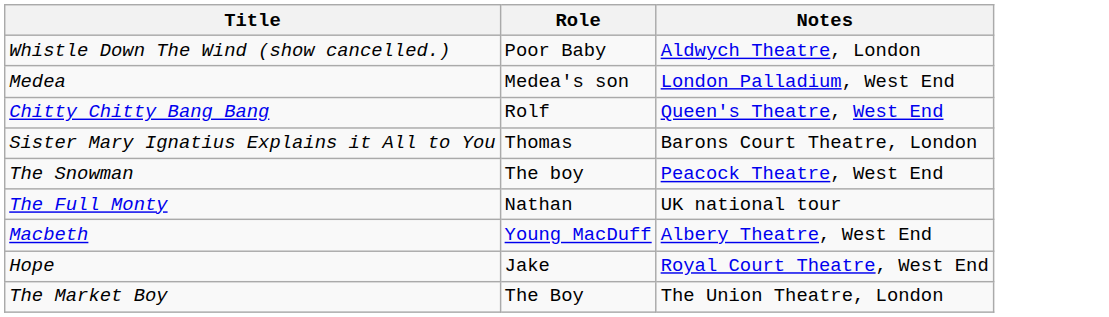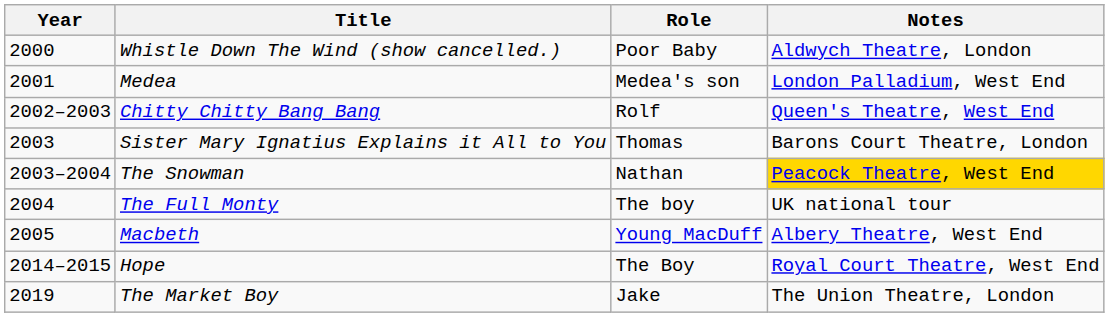 <table class="wikitable">
 <tr>
+<th>Year</th>
 <th>Title</th>
 <th>Role</th>
 <th>Notes</th>
 </tr>
 <tr>
+<td>2000</td>
 <td><em>Whistle Down The Wind (show cancelled.)</em></td>
 <td>Poor Baby</td>
 <td><a href='#'>Aldwych Theatre</a>, London</td>
 </tr>
 <tr>
+<td>2001</td>
 <td><em>Medea</em></td>
 <td>Medea's son</td>
 <td><a href='#'>London Palladium</a>, West End</td>
 </tr>
 <tr>
+<td>2002–2003</td>
 <td><em><a href='#'>Chitty Chitty Bang Bang</a></em></td>
 <td>Rolf</td>
 <td><a href='#'>Queen's Theatre</a>, <a href='#'>West End</a></td>
 </tr>
 <tr>
+<td>2003</td>
 <td><em>Sister Mary Ignatius Explains it All to You</em></td>
 <td>Thomas</td>
 <td>Barons Court Theatre, London</td>
 </tr>
 <tr>
+<td>2003–2004</td>
 <td><em>The Snowman</em></td>
-<td>The boy</td>
-<td><a href='#'>Peacock Theatre</a>, West End</td>
+<td>Nathan</td>
+<td style="background: gold;"><a href='#'>Peacock Theatre</a>, West End</td>
 </tr>
 <tr>
+<td>2004</td>
 <td><em><a href='#'>The Full Monty</a></em></td>
-<td>Nathan</td>
+<td>The boy</td>
 <td>UK national tour</td>
 </tr>
 <tr>
+<td>2005</td>
 <td><em><a href='#'>Macbeth</a></em></td>
 <td><a href='#'>Young MacDuff</a></td>
 <td><a href='#'>Albery Theatre</a>, West End</td>
 </tr>
 <tr>
+<td>2014–2015</td>
 <td><em>Hope</em></td>
-<td>Jake</td>
+<td>The Boy</td>
 <td><a href='#'>Royal Court Theatre</a>, West End</td>
 </tr>
 <tr>
+<td>2019</td>
 <td><em>The Market Boy</em> </td>
-<td>The Boy</td>
+<td>Jake</td>
 <td>The Union Theatre, London</td>
 </tr>
 </table>
